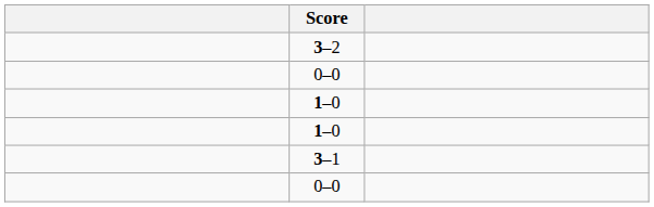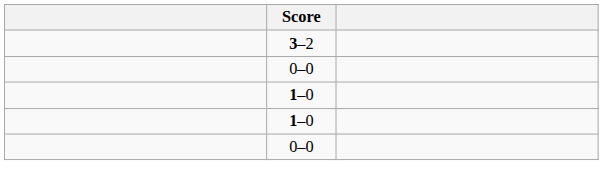 <table class="wikitable" style="text-align: center;">
 <tr>
 <th width=250></th>
 <th width=60>Score</th>
 <th width=250></th>
 </tr>
 <tr>
 <td align=left><strong></strong></td>
 <td><strong>3</strong>–2</td>
 <td align=left></td>
 </tr>
 <tr>
 <td align=left></td>
 <td>0–0</td>
 <td align=left></td>
 </tr>
 <tr>
 <td align=left><strong></strong></td>
 <td><strong>1</strong>–0</td>
 <td align=left></td>
 </tr>
 <tr>
 <td align=left><strong></strong></td>
 <td><strong>1</strong>–0</td>
 <td align=left></td>
 </tr>
 <tr>
-<td align=left><strong></strong></td>
-<td><strong>3</strong>–1</td>
-<td align=left></td>
-</tr>
-<tr>
 <td align=left></td>
 <td>0–0</td>
 <td align=left></td>
 </tr>
 </table>
